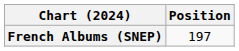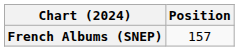 <table class="wikitable plainrowheaders" style="text-align:center;">
 <tr>
 <th scope="col">Chart (2024)</th>
 <th scope="col">Position</th>
 </tr>
 <tr>
 <th scope="row">French Albums (SNEP)</th>
-<td>197</td>
+<td>157</td>
 </tr>
 </table>
